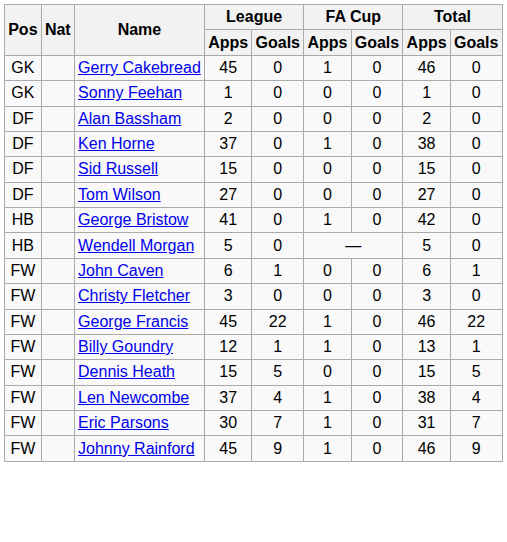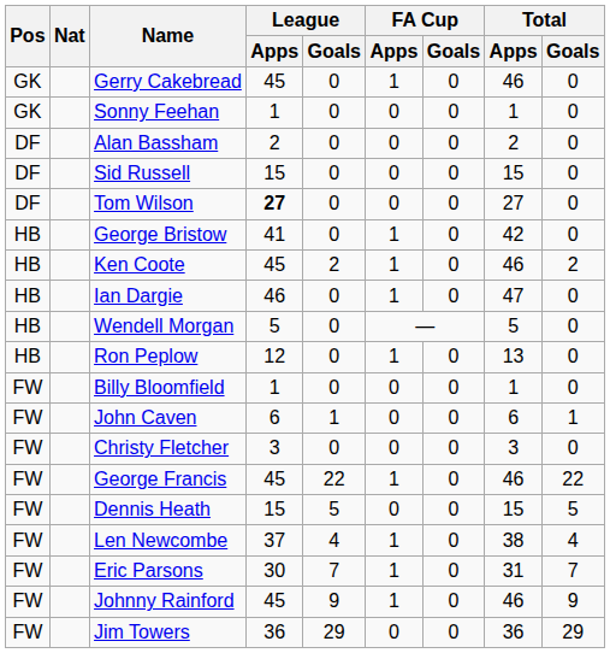 <table class="wikitable" style="text-align:center">
 <tr>
 <th rowspan="2">Pos</th>
 <th rowspan="2">Nat</th>
 <th rowspan="2">Name</th>
 <th colspan="2" style="width:85px;">League</th>
 <th colspan="2" style="width:85px;">FA Cup</th>
 <th colspan="2" style="width:85px;">Total</th>
 </tr>
 <tr>
 <th>Apps</th>
 <th>Goals</th>
 <th>Apps</th>
 <th>Goals</th>
 <th>Apps</th>
 <th>Goals</th>
 </tr>
 <tr>
 <td>GK</td>
 <td></td>
 <td style="text-align:left;"><a href='#'>Gerry Cakebread</a></td>
 <td>45</td>
 <td>0</td>
 <td>1</td>
 <td>0</td>
 <td>46</td>
 <td>0</td>
 </tr>
 <tr>
 <td>GK</td>
 <td></td>
 <td style="text-align:left;"><a href='#'>Sonny Feehan</a></td>
 <td>1</td>
 <td>0</td>
 <td>0</td>
 <td>0</td>
 <td>1</td>
 <td>0</td>
 </tr>
 <tr>
 <td>DF</td>
 <td></td>
 <td style="text-align:left;"><a href='#'>Alan Bassham</a></td>
 <td>2</td>
 <td>0</td>
 <td>0</td>
 <td>0</td>
 <td>2</td>
 <td>0</td>
 </tr>
 <tr>
 <td>DF</td>
 <td></td>
-<td style="text-align:left;"><a href='#'>Ken Horne</a></td>
-<td>37</td>
-<td>0</td>
-<td>1</td>
-<td>0</td>
-<td>38</td>
-<td>0</td>
-</tr>
-<tr>
-<td>DF</td>
-<td></td>
 <td style="text-align:left;"><a href='#'>Sid Russell</a></td>
 <td>15</td>
 <td>0</td>
 <td>0</td>
 <td>0</td>
 <td>15</td>
 <td>0</td>
 </tr>
 <tr>
 <td>DF</td>
 <td></td>
 <td style="text-align:left;"><a href='#'>Tom Wilson</a></td>
-<td>27</td>
+<td><strong>27</strong></td>
 <td>0</td>
 <td>0</td>
 <td>0</td>
 <td>27</td>
 <td>0</td>
 </tr>
 <tr>
 <td>HB</td>
 <td></td>
 <td style="text-align:left;"><a href='#'>George Bristow</a></td>
 <td>41</td>
 <td>0</td>
 <td>1</td>
 <td>0</td>
 <td>42</td>
 <td>0</td>
 </tr>
 <tr>
 <td>HB</td>
 <td></td>
+<td style="text-align:left;"><a href='#'>Ken Coote</a></td>
+<td>45</td>
+<td>2</td>
+<td>1</td>
+<td>0</td>
+<td>46</td>
+<td>2</td>
+</tr>
+<tr>
+<td>HB</td>
+<td></td>
+<td style="text-align:left;"><a href='#'>Ian Dargie</a></td>
+<td>46</td>
+<td>0</td>
+<td>1</td>
+<td>0</td>
+<td>47</td>
+<td>0</td>
+</tr>
+<tr>
+<td>HB</td>
+<td></td>
 <td style="text-align:left;"><a href='#'>Wendell Morgan</a></td>
 <td>5</td>
 <td>0</td>
 <td colspan="2">—</td>
 <td>5</td>
+<td>0</td>
+</tr>
+<tr>
+<td>HB</td>
+<td></td>
+<td style="text-align:left;"><a href='#'>Ron Peplow</a></td>
+<td>12</td>
+<td>0</td>
+<td>1</td>
+<td>0</td>
+<td>13</td>
+<td>0</td>
+</tr>
+<tr>
+<td>FW</td>
+<td></td>
+<td style="text-align:left;"><a href='#'>Billy Bloomfield</a></td>
+<td>1</td>
+<td>0</td>
+<td>0</td>
+<td>0</td>
+<td>1</td>
 <td>0</td>
 </tr>
 <tr>
 <td>FW</td>
 <td></td>
 <td style="text-align:left;"><a href='#'>John Caven</a></td>
 <td>6</td>
 <td>1</td>
 <td>0</td>
 <td>0</td>
 <td>6</td>
 <td>1</td>
 </tr>
 <tr>
 <td>FW</td>
 <td></td>
 <td style="text-align:left;"><a href='#'>Christy Fletcher</a></td>
 <td>3</td>
 <td>0</td>
 <td>0</td>
 <td>0</td>
 <td>3</td>
 <td>0</td>
 </tr>
 <tr>
 <td>FW</td>
 <td></td>
 <td style="text-align:left;"><a href='#'>George Francis</a></td>
 <td>45</td>
 <td>22</td>
 <td>1</td>
 <td>0</td>
 <td>46</td>
 <td>22</td>
-</tr>
-<tr>
-<td>FW</td>
-<td></td>
-<td style="text-align:left;"><a href='#'>Billy Goundry</a></td>
-<td>12</td>
-<td>1</td>
-<td>1</td>
-<td>0</td>
-<td>13</td>
-<td>1</td>
 </tr>
 <tr>
 <td>FW</td>
 <td></td>
 <td style="text-align:left;"><a href='#'>Dennis Heath</a></td>
 <td>15</td>
 <td>5</td>
 <td>0</td>
 <td>0</td>
 <td>15</td>
 <td>5</td>
 </tr>
 <tr>
 <td>FW</td>
 <td></td>
 <td style="text-align:left;"><a href='#'>Len Newcombe</a></td>
 <td>37</td>
 <td>4</td>
 <td>1</td>
 <td>0</td>
 <td>38</td>
 <td>4</td>
 </tr>
 <tr>
 <td>FW</td>
 <td></td>
 <td style="text-align:left;"><a href='#'>Eric Parsons</a></td>
 <td>30</td>
 <td>7</td>
 <td>1</td>
 <td>0</td>
 <td>31</td>
 <td>7</td>
 </tr>
 <tr>
 <td>FW</td>
 <td></td>
 <td style="text-align:left;"><a href='#'>Johnny Rainford</a></td>
 <td>45</td>
 <td>9</td>
 <td>1</td>
 <td>0</td>
 <td>46</td>
 <td>9</td>
 </tr>
+<tr>
+<td>FW</td>
+<td></td>
+<td style="text-align:left;"><a href='#'>Jim Towers</a></td>
+<td>36</td>
+<td>29</td>
+<td>0</td>
+<td>0</td>
+<td>36</td>
+<td>29</td>
+</tr>
 </table>
